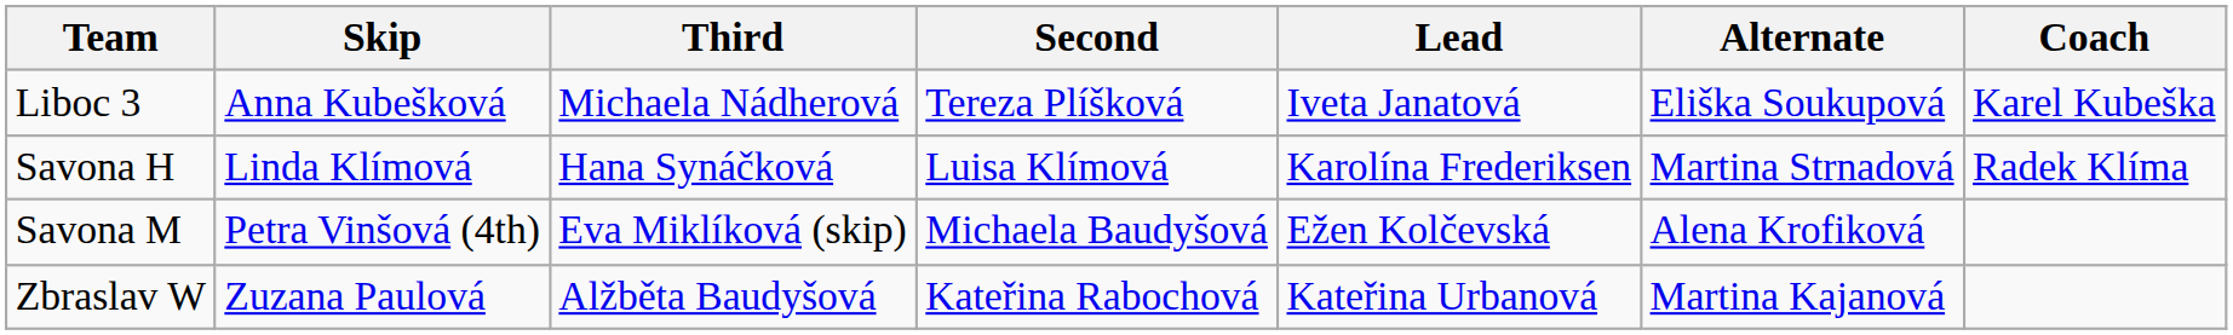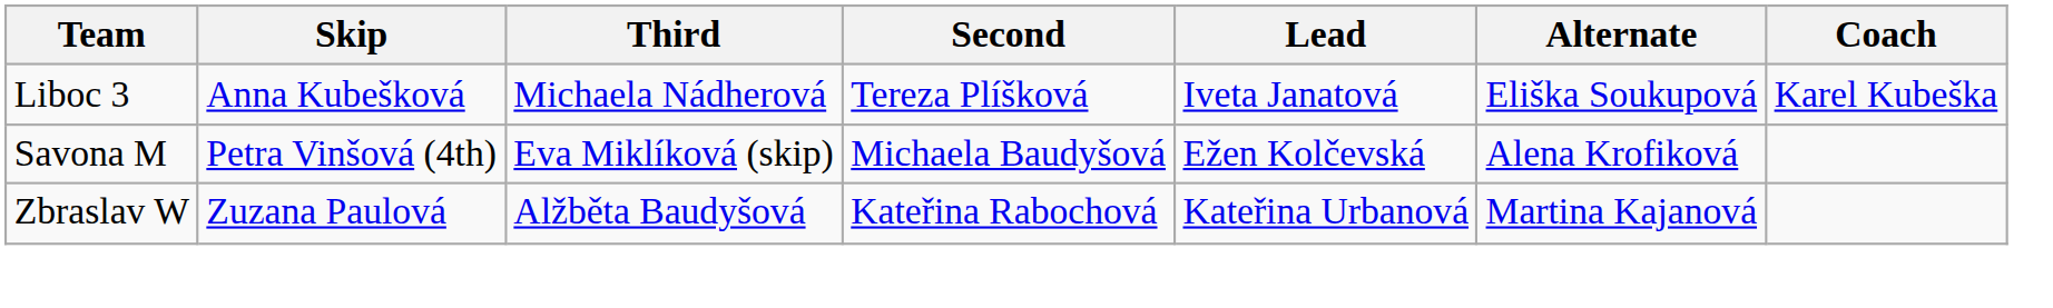 <table class="wikitable">
 <tr>
 <th>Team</th>
 <th>Skip</th>
 <th>Third</th>
 <th>Second</th>
 <th>Lead</th>
 <th>Alternate</th>
 <th>Coach</th>
 </tr>
 <tr>
 <td>Liboc 3</td>
 <td><a href='#'>Anna Kubešková</a></td>
 <td><a href='#'>Michaela Nádherová</a></td>
 <td><a href='#'>Tereza Plíšková</a></td>
 <td><a href='#'>Iveta Janatová</a></td>
 <td><a href='#'>Eliška Soukupová</a></td>
 <td><a href='#'>Karel Kubeška</a></td>
 </tr>
 <tr>
-<td>Savona H</td>
-<td><a href='#'>Linda Klímová</a></td>
-<td><a href='#'>Hana Synáčková</a></td>
-<td><a href='#'>Luisa Klímová</a></td>
-<td><a href='#'>Karolína Frederiksen</a></td>
-<td><a href='#'>Martina Strnadová</a></td>
-<td><a href='#'>Radek Klíma</a></td>
-</tr>
-<tr>
 <td>Savona M</td>
 <td><a href='#'>Petra Vinšová</a> (4th)</td>
 <td><a href='#'>Eva Miklíková</a> (skip)</td>
 <td><a href='#'>Michaela Baudyšová</a></td>
 <td><a href='#'>Ežen Kolčevská</a></td>
 <td><a href='#'>Alena Krofiková</a></td>
 <td></td>
 </tr>
 <tr>
 <td>Zbraslav W</td>
 <td><a href='#'>Zuzana Paulová</a></td>
 <td><a href='#'>Alžběta Baudyšová</a></td>
 <td><a href='#'>Kateřina Rabochová</a></td>
 <td><a href='#'>Kateřina Urbanová</a></td>
 <td><a href='#'>Martina Kajanová</a></td>
 <td></td>
 </tr>
 </table>
